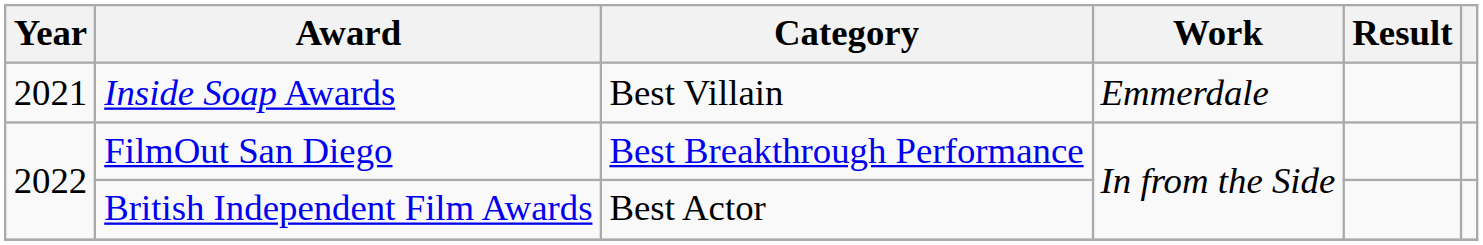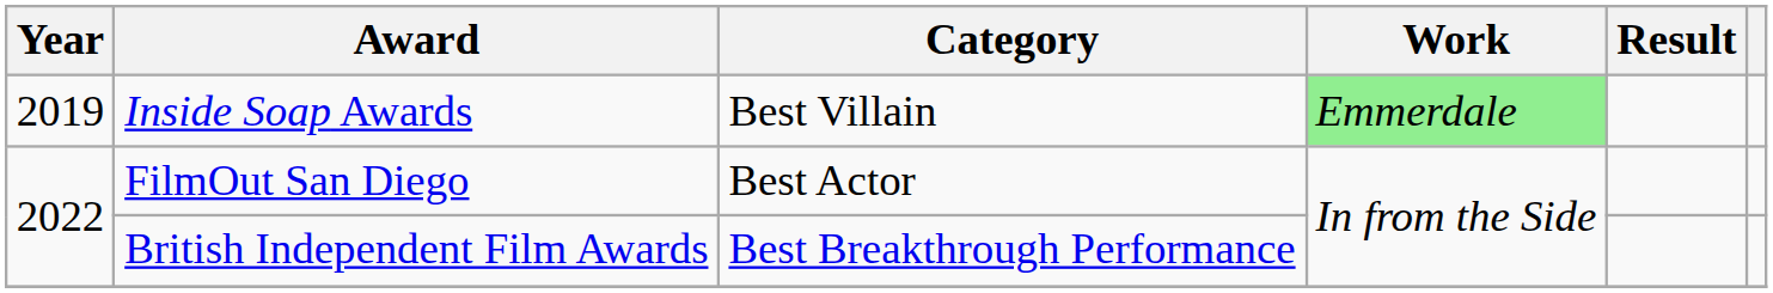 <table class="wikitable sortable">
 <tr>
 <th>Year</th>
 <th>Award</th>
 <th>Category</th>
 <th>Work</th>
 <th>Result</th>
 <th scope=col class=unsortable></th>
 </tr>
 <tr>
-<td>2021</td>
+<td>2019</td>
 <td><a href='#'><em>Inside Soap</em> Awards</a></td>
 <td>Best Villain</td>
-<td><em>Emmerdale</em></td>
+<td style="background: lightgreen;"><em>Emmerdale</em></td>
 <td></td>
 <td align="center"></td>
 </tr>
 <tr>
 <td rowspan="2">2022</td>
 <td><a href='#'>FilmOut San Diego</a></td>
-<td><a href='#'>Best Breakthrough Performance</a></td>
+<td>Best Actor</td>
 <td rowspan="2"><em>In from the Side</em></td>
 <td></td>
 <td align="center"></td>
 </tr>
 <tr>
 <td><a href='#'>British Independent Film Awards</a></td>
-<td>Best Actor</td>
+<td><a href='#'>Best Breakthrough Performance</a></td>
 <td></td>
 <td align="center"></td>
 </tr>
 <tr>
 </tr>
 </table>
